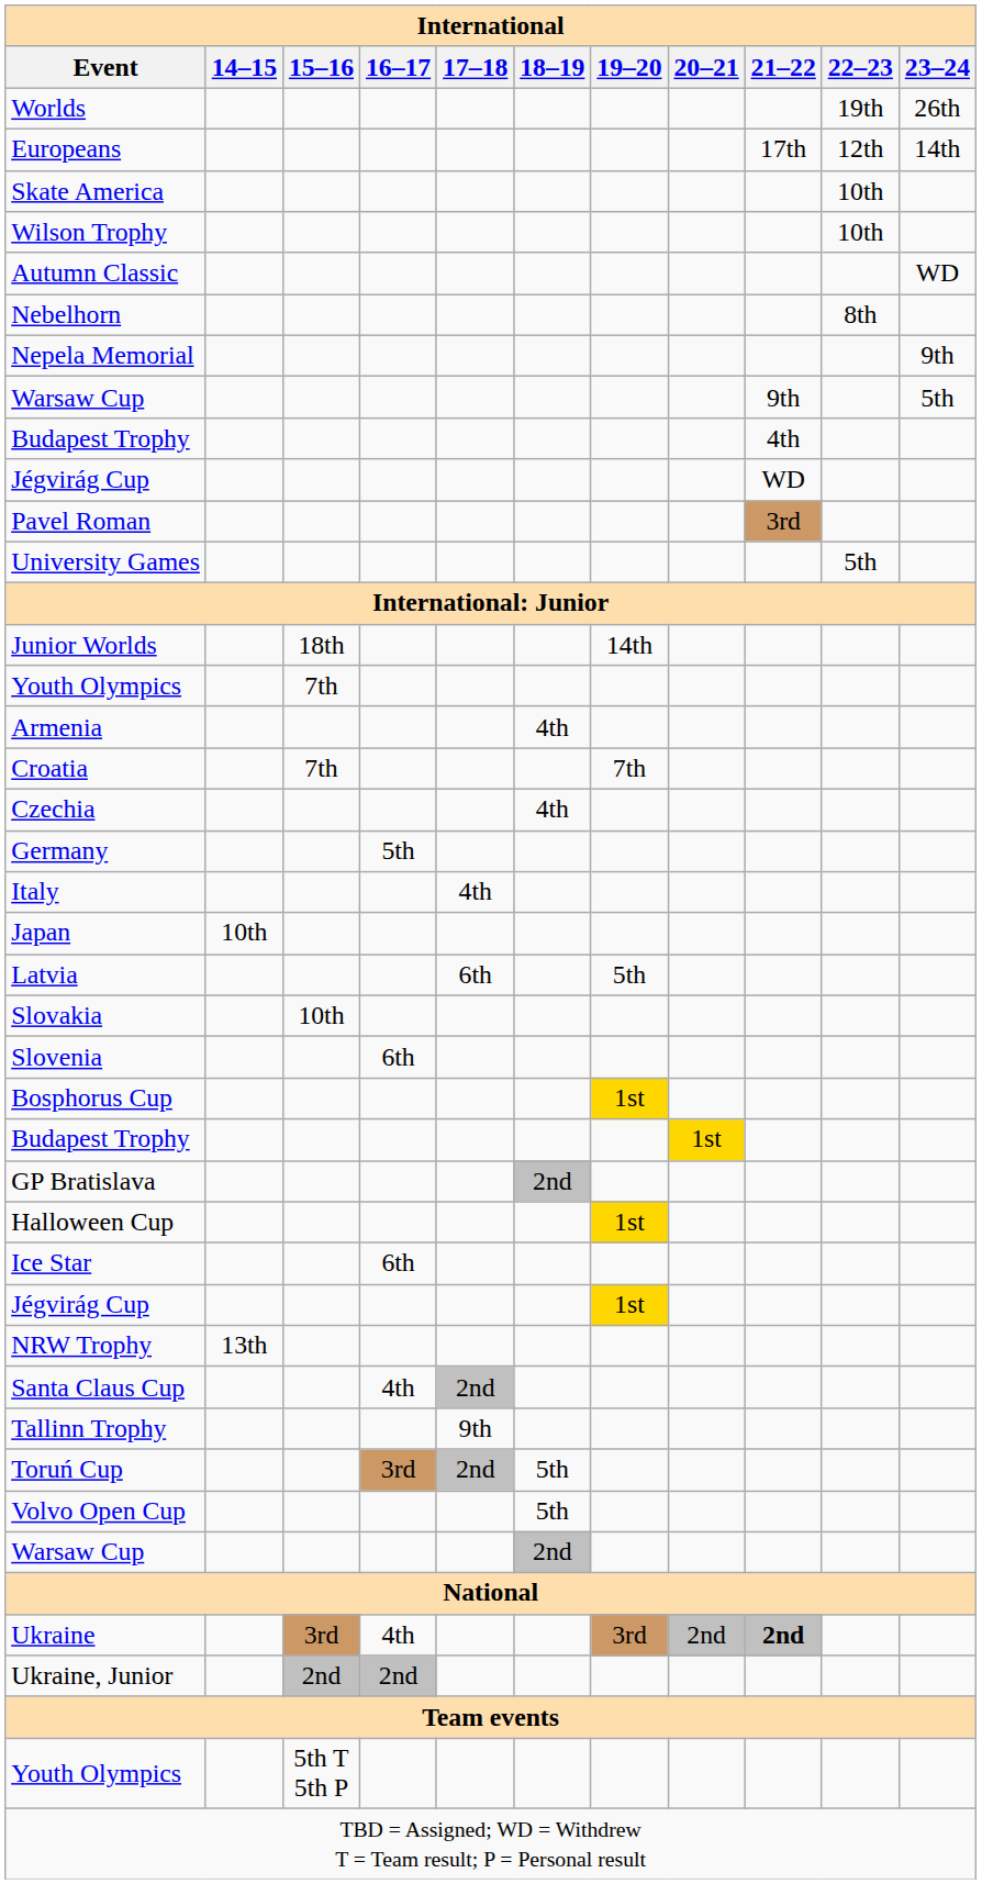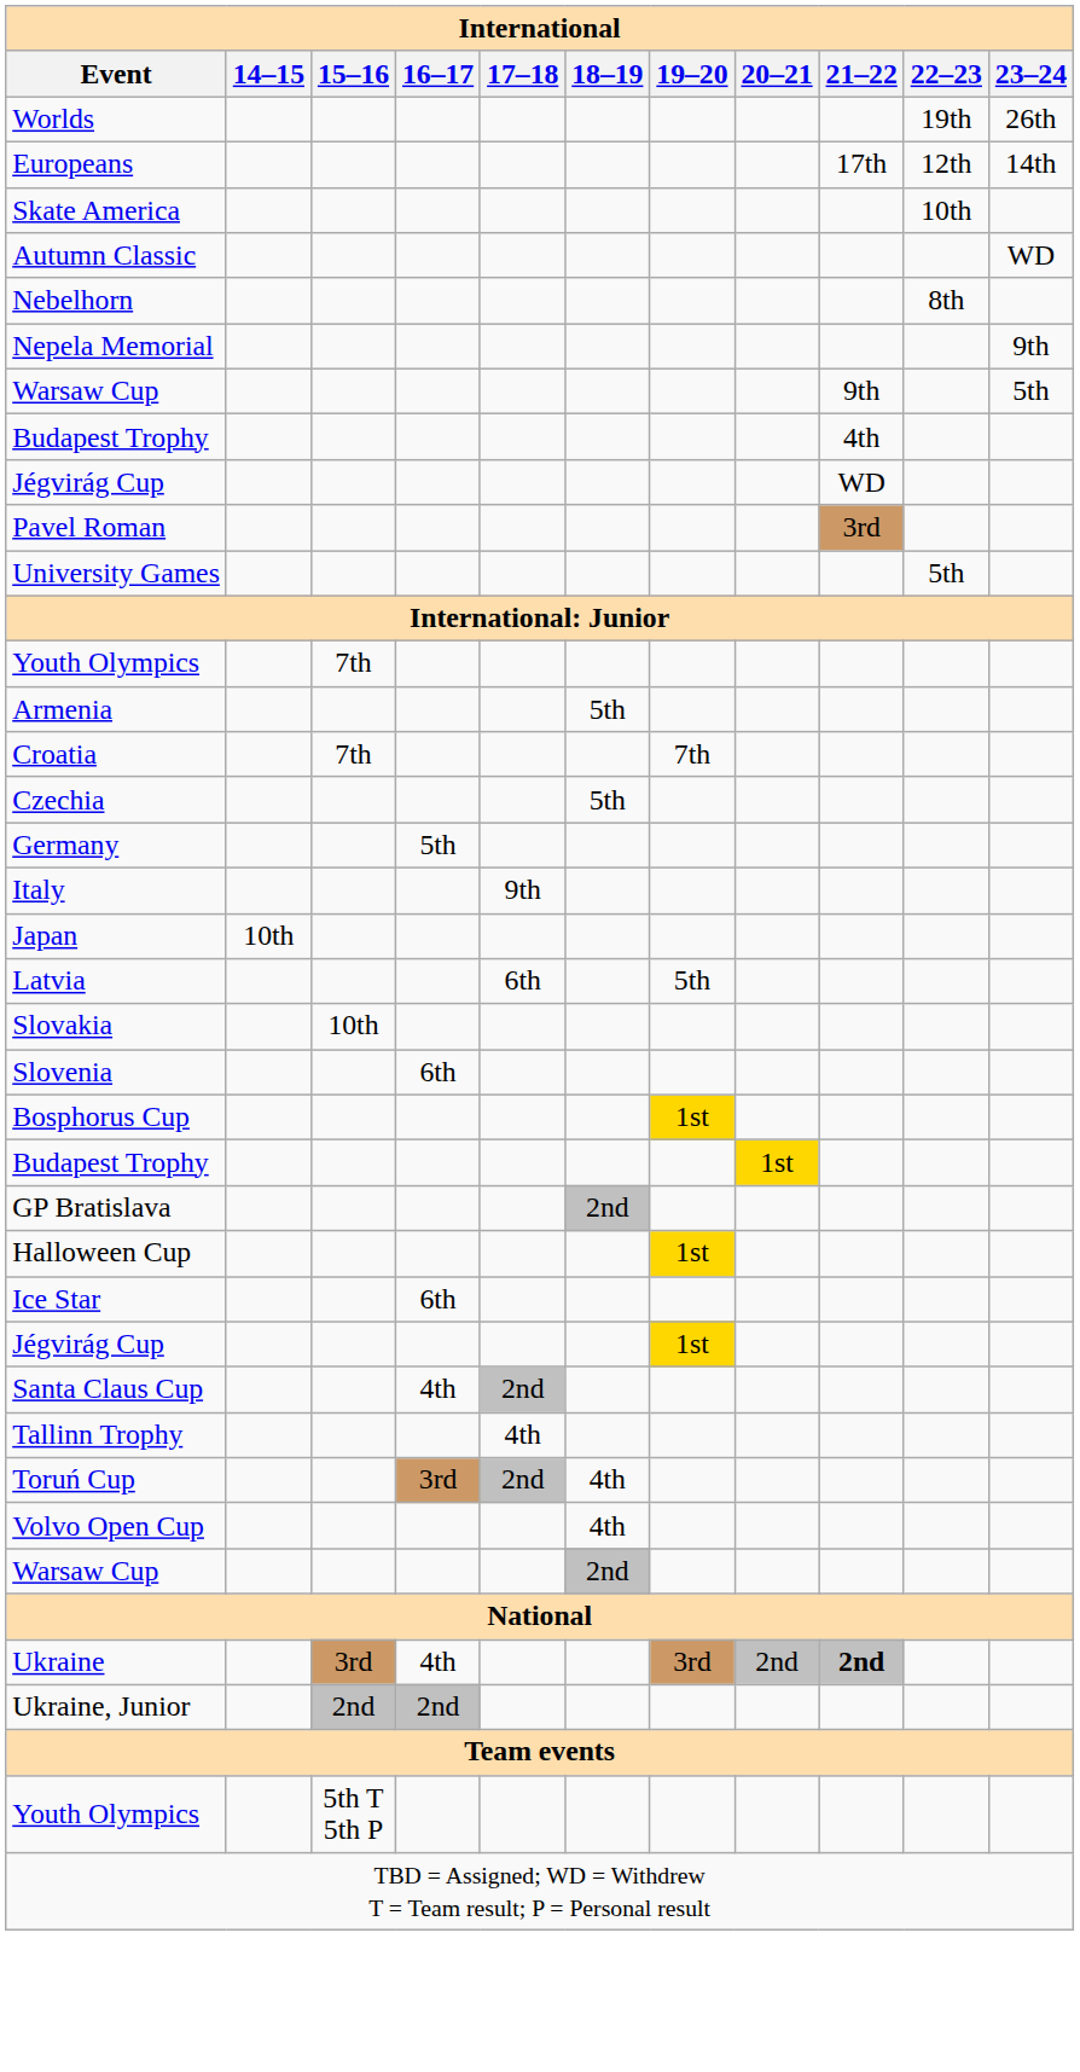 <table class="wikitable" style="text-align:center">
 <tr>
 <th style="background-color: #ffdead; " colspan=11 align=center>International</th>
 </tr>
 <tr>
 <th>Event</th>
 <th><a href='#'>14–15</a></th>
 <th><a href='#'>15–16</a></th>
 <th><a href='#'>16–17</a></th>
 <th><a href='#'>17–18</a></th>
 <th><a href='#'>18–19</a></th>
 <th><a href='#'>19–20</a></th>
 <th><a href='#'>20–21</a></th>
 <th><a href='#'>21–22</a></th>
 <th><a href='#'>22–23</a></th>
 <th><a href='#'>23–24</a></th>
 </tr>
 <tr>
 <td align=left><a href='#'>Worlds</a></td>
 <td></td>
 <td></td>
 <td></td>
 <td></td>
 <td></td>
 <td></td>
 <td></td>
 <td></td>
 <td>19th</td>
 <td>26th</td>
 </tr>
 <tr>
 <td align=left><a href='#'>Europeans</a></td>
 <td></td>
 <td></td>
 <td></td>
 <td></td>
 <td></td>
 <td></td>
 <td></td>
 <td>17th</td>
 <td>12th</td>
 <td>14th</td>
 </tr>
 <tr>
 <td align=left> <a href='#'>Skate America</a></td>
-<td></td>
-<td></td>
-<td></td>
-<td></td>
-<td></td>
-<td></td>
-<td></td>
-<td></td>
-<td>10th</td>
-<td></td>
-</tr>
-<tr>
-<td align=left> <a href='#'>Wilson Trophy</a></td>
 <td></td>
 <td></td>
 <td></td>
 <td></td>
 <td></td>
 <td></td>
 <td></td>
 <td></td>
 <td>10th</td>
 <td></td>
 </tr>
 <tr>
 <td align=left> <a href='#'>Autumn Classic</a></td>
 <td></td>
 <td></td>
 <td></td>
 <td></td>
 <td></td>
 <td></td>
 <td></td>
 <td></td>
 <td></td>
 <td>WD</td>
 </tr>
 <tr>
 <td align=left> <a href='#'>Nebelhorn</a></td>
 <td></td>
 <td></td>
 <td></td>
 <td></td>
 <td></td>
 <td></td>
 <td></td>
 <td></td>
 <td>8th</td>
 <td></td>
 </tr>
 <tr>
 <td align=left> <a href='#'>Nepela Memorial</a></td>
 <td></td>
 <td></td>
 <td></td>
 <td></td>
 <td></td>
 <td></td>
 <td></td>
 <td></td>
 <td></td>
 <td>9th</td>
 </tr>
 <tr>
 <td align=left> <a href='#'>Warsaw Cup</a></td>
 <td></td>
 <td></td>
 <td></td>
 <td></td>
 <td></td>
 <td></td>
 <td></td>
 <td>9th</td>
 <td></td>
 <td>5th</td>
 </tr>
 <tr>
 <td align=left><a href='#'>Budapest Trophy</a></td>
 <td></td>
 <td></td>
 <td></td>
 <td></td>
 <td></td>
 <td></td>
 <td></td>
 <td>4th</td>
 <td></td>
 <td></td>
 </tr>
 <tr>
 <td align=left><a href='#'>Jégvirág Cup</a></td>
 <td></td>
 <td></td>
 <td></td>
 <td></td>
 <td></td>
 <td></td>
 <td></td>
 <td>WD</td>
 <td></td>
 <td></td>
 </tr>
 <tr>
 <td align=left><a href='#'>Pavel Roman</a></td>
 <td></td>
 <td></td>
 <td></td>
 <td></td>
 <td></td>
 <td></td>
 <td></td>
 <td bgcolor=cc9966>3rd</td>
 <td></td>
 <td></td>
 </tr>
 <tr>
 <td align=left><a href='#'>University Games</a></td>
 <td></td>
 <td></td>
 <td></td>
 <td></td>
 <td></td>
 <td></td>
 <td></td>
 <td></td>
 <td>5th</td>
 <td></td>
 </tr>
 <tr>
 <th style="background-color: #ffdead; " colspan=11 align=center>International: Junior</th>
 </tr>
 <tr>
-<td align=left><a href='#'>Junior Worlds</a></td>
-<td></td>
-<td>18th</td>
-<td></td>
-<td></td>
-<td></td>
-<td>14th</td>
-<td></td>
-<td></td>
-<td></td>
-<td></td>
-</tr>
-<tr>
 <td align=left><a href='#'>Youth Olympics</a></td>
 <td></td>
 <td>7th</td>
 <td></td>
 <td></td>
 <td></td>
 <td></td>
 <td></td>
 <td></td>
 <td></td>
 <td></td>
 </tr>
 <tr>
 <td align=left> <a href='#'>Armenia</a></td>
 <td></td>
 <td></td>
 <td></td>
 <td></td>
-<td>4th</td>
+<td>5th</td>
 <td></td>
 <td></td>
 <td></td>
 <td></td>
 <td></td>
 </tr>
 <tr>
 <td align=left> <a href='#'>Croatia</a></td>
 <td></td>
 <td>7th</td>
 <td></td>
 <td></td>
 <td></td>
 <td>7th</td>
 <td></td>
 <td></td>
 <td></td>
 <td></td>
 </tr>
 <tr>
 <td align=left> <a href='#'>Czechia</a></td>
 <td></td>
 <td></td>
 <td></td>
 <td></td>
-<td>4th</td>
+<td>5th</td>
 <td></td>
 <td></td>
 <td></td>
 <td></td>
 <td></td>
 </tr>
 <tr>
 <td align=left> <a href='#'>Germany</a></td>
 <td></td>
 <td></td>
 <td>5th</td>
 <td></td>
 <td></td>
 <td></td>
 <td></td>
 <td></td>
 <td></td>
 <td></td>
 </tr>
 <tr>
 <td align=left> <a href='#'>Italy</a></td>
 <td></td>
 <td></td>
 <td></td>
-<td>4th</td>
+<td>9th</td>
 <td></td>
 <td></td>
 <td></td>
 <td></td>
 <td></td>
 <td></td>
 </tr>
 <tr>
 <td align=left> <a href='#'>Japan</a></td>
 <td>10th</td>
 <td></td>
 <td></td>
 <td></td>
 <td></td>
 <td></td>
 <td></td>
 <td></td>
 <td></td>
 <td></td>
 </tr>
 <tr>
 <td align=left> <a href='#'>Latvia</a></td>
 <td></td>
 <td></td>
 <td></td>
 <td>6th</td>
 <td></td>
 <td>5th</td>
 <td></td>
 <td></td>
 <td></td>
 <td></td>
 </tr>
 <tr>
 <td align=left> <a href='#'>Slovakia</a></td>
 <td></td>
 <td>10th</td>
 <td></td>
 <td></td>
 <td></td>
 <td></td>
 <td></td>
 <td></td>
 <td></td>
 <td></td>
 </tr>
 <tr>
 <td align=left> <a href='#'>Slovenia</a></td>
 <td></td>
 <td></td>
 <td>6th</td>
 <td></td>
 <td></td>
 <td></td>
 <td></td>
 <td></td>
 <td></td>
 <td></td>
 </tr>
 <tr>
 <td align=left><a href='#'>Bosphorus Cup</a></td>
 <td></td>
 <td></td>
 <td></td>
 <td></td>
 <td></td>
 <td bgcolor=gold>1st</td>
 <td></td>
 <td></td>
 <td></td>
 <td></td>
 </tr>
 <tr>
 <td align=left><a href='#'>Budapest Trophy</a></td>
 <td></td>
 <td></td>
 <td></td>
 <td></td>
 <td></td>
 <td></td>
 <td bgcolor=gold>1st</td>
 <td></td>
 <td></td>
 <td></td>
 </tr>
 <tr>
 <td align=left>GP Bratislava</td>
 <td></td>
 <td></td>
 <td></td>
 <td></td>
 <td bgcolor=silver>2nd</td>
 <td></td>
 <td></td>
 <td></td>
 <td></td>
 <td></td>
 </tr>
 <tr>
 <td align=left>Halloween Cup</td>
 <td></td>
 <td></td>
 <td></td>
 <td></td>
 <td></td>
 <td bgcolor=gold>1st</td>
 <td></td>
 <td></td>
 <td></td>
 <td></td>
 </tr>
 <tr>
 <td align=left><a href='#'>Ice Star</a></td>
 <td></td>
 <td></td>
 <td>6th</td>
 <td></td>
 <td></td>
 <td></td>
 <td></td>
 <td></td>
 <td></td>
 <td></td>
 </tr>
 <tr>
 <td align=left><a href='#'>Jégvirág Cup</a></td>
 <td></td>
 <td></td>
 <td></td>
 <td></td>
 <td></td>
 <td bgcolor=gold>1st</td>
 <td></td>
 <td></td>
 <td></td>
 <td></td>
 </tr>
 <tr>
-<td align=left><a href='#'>NRW Trophy</a></td>
-<td>13th</td>
-<td></td>
-<td></td>
-<td></td>
-<td></td>
-<td></td>
-<td></td>
-<td></td>
-<td></td>
-<td></td>
-</tr>
-<tr>
 <td align=left><a href='#'>Santa Claus Cup</a></td>
 <td></td>
 <td></td>
 <td>4th</td>
 <td bgcolor=silver>2nd</td>
 <td></td>
 <td></td>
 <td></td>
 <td></td>
 <td></td>
 <td></td>
 </tr>
 <tr>
 <td align=left><a href='#'>Tallinn Trophy</a></td>
 <td></td>
 <td></td>
 <td></td>
-<td>9th</td>
+<td>4th</td>
 <td></td>
 <td></td>
 <td></td>
 <td></td>
 <td></td>
 <td></td>
 </tr>
 <tr>
 <td align=left><a href='#'>Toruń Cup</a></td>
 <td></td>
 <td></td>
 <td bgcolor=cc9966>3rd</td>
 <td bgcolor=silver>2nd</td>
-<td>5th</td>
+<td>4th</td>
 <td></td>
 <td></td>
 <td></td>
 <td></td>
 <td></td>
 </tr>
 <tr>
 <td align=left><a href='#'>Volvo Open Cup</a></td>
 <td></td>
 <td></td>
 <td></td>
 <td></td>
-<td>5th</td>
+<td>4th</td>
 <td></td>
 <td></td>
 <td></td>
 <td></td>
 <td></td>
 </tr>
 <tr>
 <td align=left><a href='#'>Warsaw Cup</a></td>
 <td></td>
 <td></td>
 <td></td>
 <td></td>
 <td bgcolor=silver>2nd</td>
 <td></td>
 <td></td>
 <td></td>
 <td></td>
 <td></td>
 </tr>
 <tr>
 <th style="background-color: #ffdead; " colspan=11 align=center>National</th>
 </tr>
 <tr>
 <td align=left><a href='#'>Ukraine</a></td>
 <td></td>
 <td bgcolor=cc9966>3rd</td>
 <td>4th</td>
 <td></td>
 <td></td>
 <td bgcolor=cc9966>3rd</td>
 <td bgcolor=silver>2nd</td>
 <td bgcolor=silver><strong>2nd</strong></td>
 <td></td>
 <td></td>
 </tr>
 <tr>
 <td align=left>Ukraine, Junior</td>
 <td></td>
 <td bgcolor=silver>2nd</td>
 <td bgcolor=silver>2nd</td>
 <td></td>
 <td></td>
 <td></td>
 <td></td>
 <td></td>
 <td></td>
 <td></td>
 </tr>
 <tr>
 <th style="background-color: #ffdead; " colspan=11 align=center>Team events</th>
 </tr>
 <tr>
 <td align=left><a href='#'>Youth Olympics</a></td>
 <td></td>
 <td>5th T <br>5th P</td>
 <td></td>
 <td></td>
 <td></td>
 <td></td>
 <td></td>
 <td></td>
 <td></td>
 <td></td>
 </tr>
 <tr>
 <td colspan=11 align=center><small> TBD = Assigned; WD = Withdrew <br> T = Team result; P = Personal result </small></td>
 </tr>
 </table>
